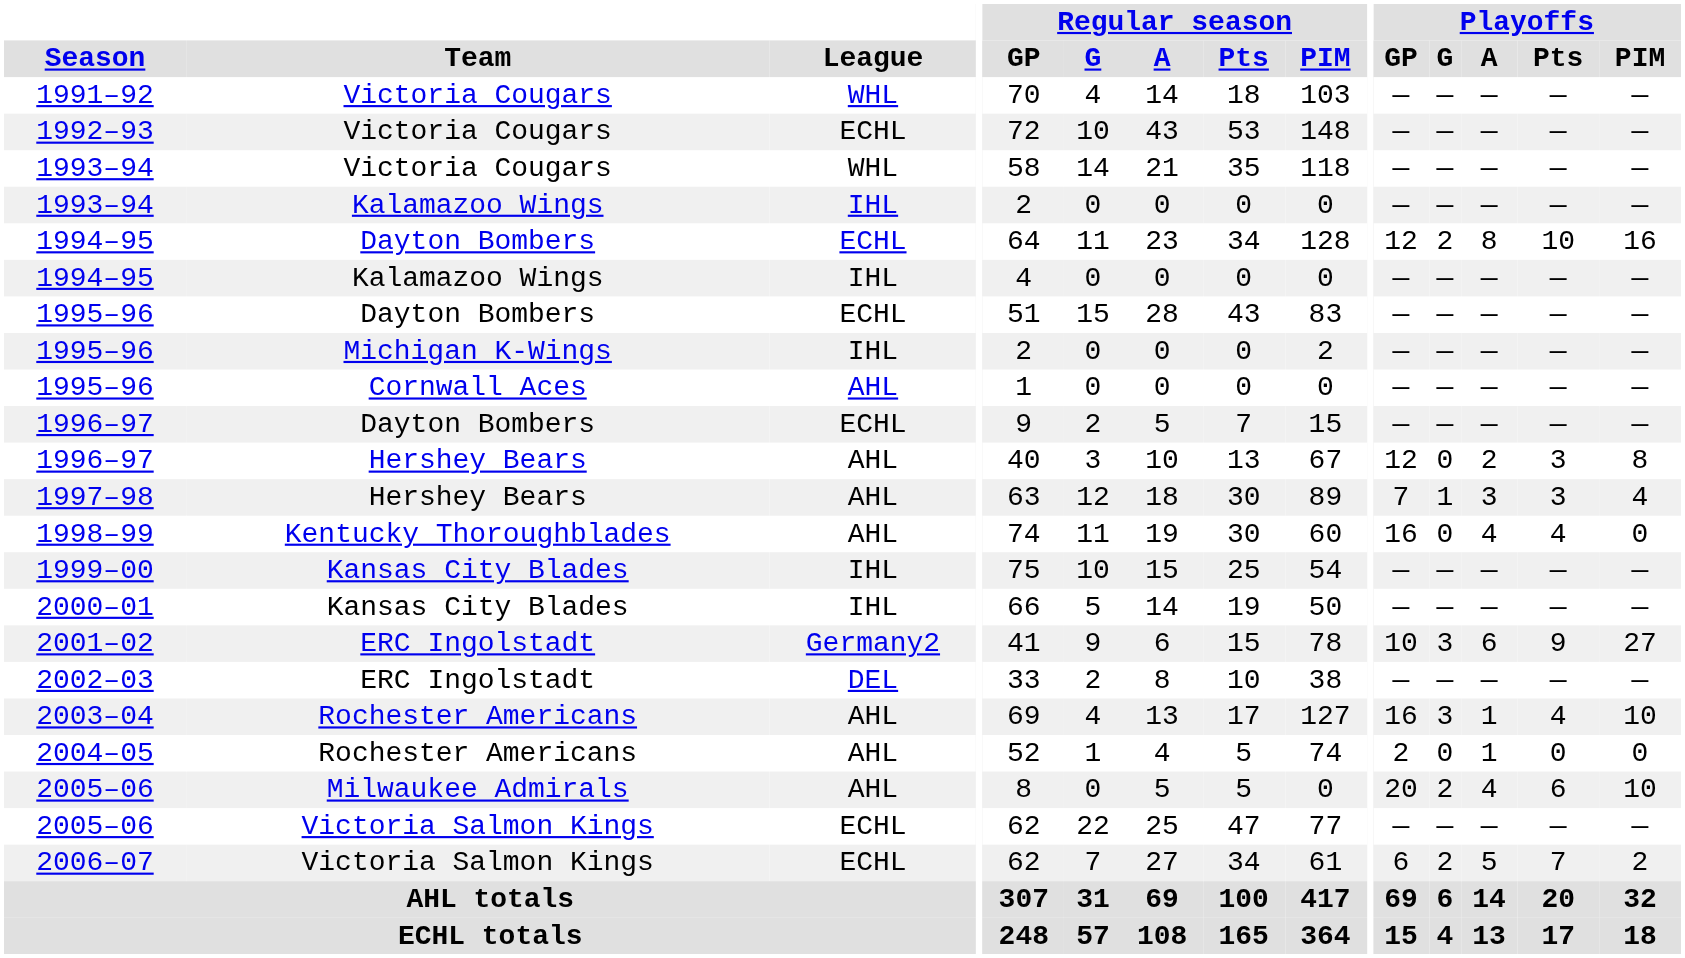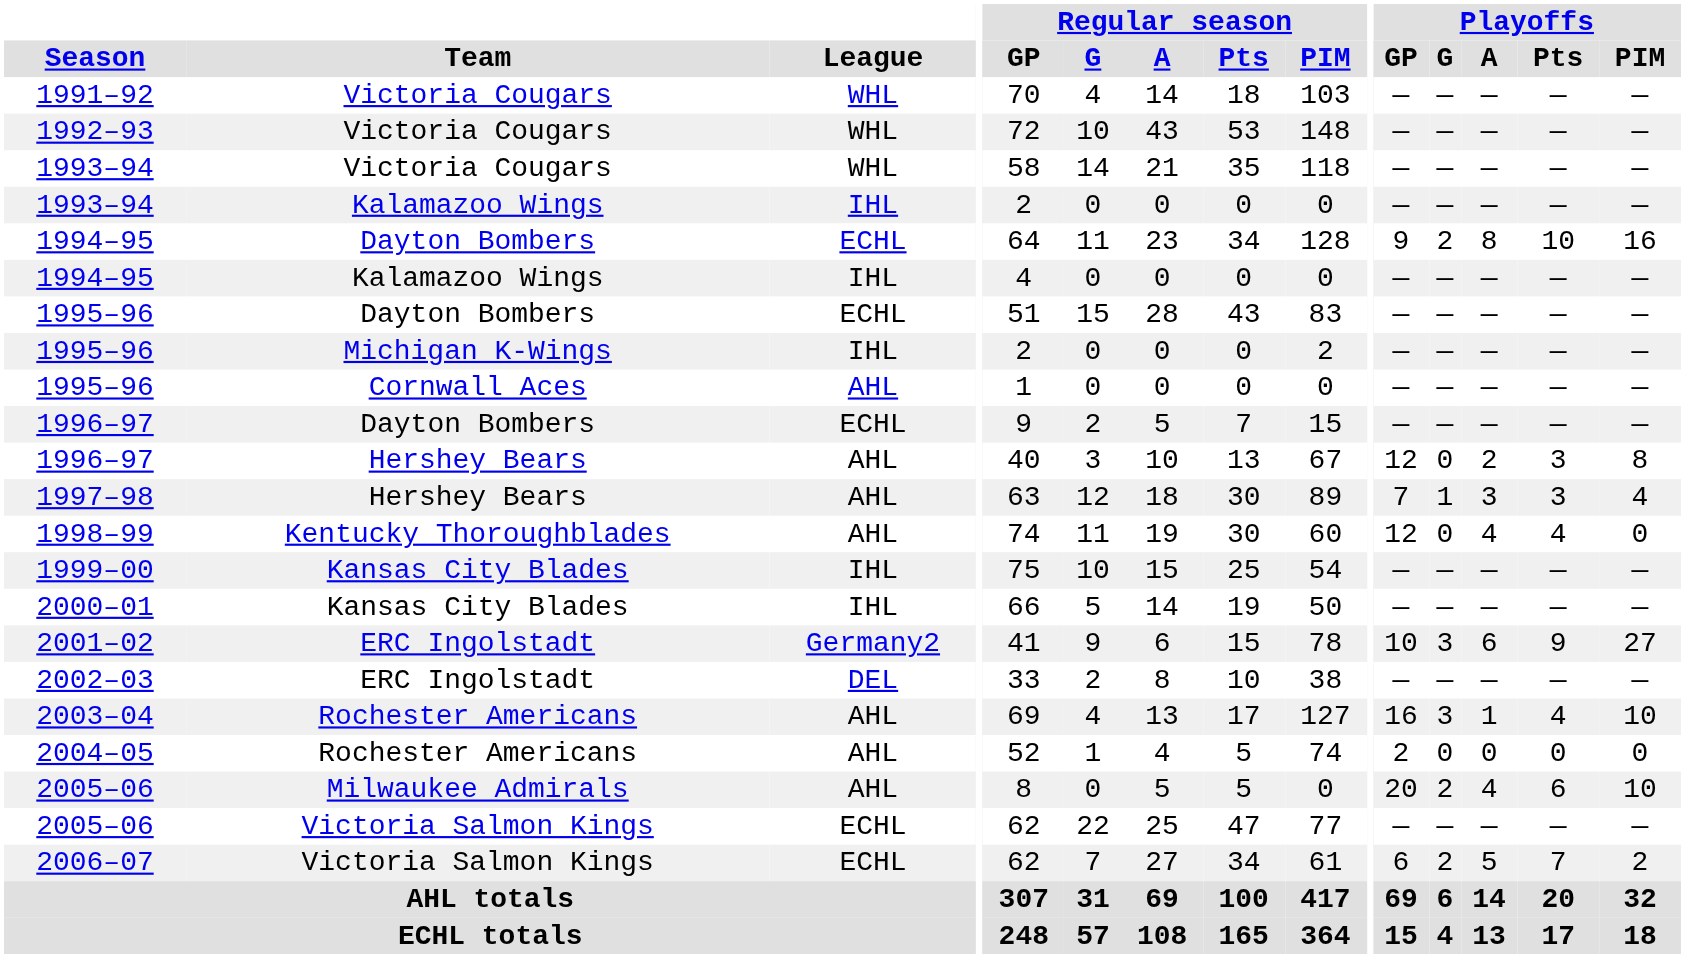 <table border="0" cellpadding="1" cellspacing="0" style="text-align:center; width:60em">
 <tr bgcolor="#e0e0e0">
 <th colspan="3" bgcolor="#ffffff"></th>
 <th rowspan="99" bgcolor="#ffffff"></th>
 <th colspan="5"><a href='#'>Regular season</a></th>
 <th rowspan="99" bgcolor="#ffffff"></th>
 <th colspan="5"><a href='#'>Playoffs</a></th>
 </tr>
 <tr bgcolor="#e0e0e0">
 <th><a href='#'>Season</a></th>
 <th>Team</th>
 <th>League</th>
 <th>GP</th>
 <th><a href='#'>G</a></th>
 <th><a href='#'>A</a></th>
 <th><a href='#'>Pts</a></th>
 <th><a href='#'>PIM</a></th>
 <th>GP</th>
 <th>G</th>
 <th>A</th>
 <th>Pts</th>
 <th>PIM</th>
 </tr>
 <tr>
 <td><a href='#'>1991–92</a></td>
 <td><a href='#'>Victoria Cougars</a></td>
 <td><a href='#'>WHL</a></td>
 <td>70</td>
 <td>4</td>
 <td>14</td>
 <td>18</td>
 <td>103</td>
 <td>—</td>
 <td>—</td>
 <td>—</td>
 <td>—</td>
 <td>—</td>
 </tr>
 <tr bgcolor="#f0f0f0">
 <td><a href='#'>1992–93</a></td>
 <td>Victoria Cougars</td>
-<td>ECHL</td>
+<td>WHL</td>
 <td>72</td>
 <td>10</td>
 <td>43</td>
 <td>53</td>
 <td>148</td>
 <td>—</td>
 <td>—</td>
 <td>—</td>
 <td>—</td>
 <td>—</td>
 </tr>
 <tr>
 <td><a href='#'>1993–94</a></td>
 <td>Victoria Cougars</td>
 <td>WHL</td>
 <td>58</td>
 <td>14</td>
 <td>21</td>
 <td>35</td>
 <td>118</td>
 <td>—</td>
 <td>—</td>
 <td>—</td>
 <td>—</td>
 <td>—</td>
 </tr>
 <tr bgcolor="#f0f0f0">
 <td><a href='#'>1993–94</a></td>
 <td><a href='#'>Kalamazoo Wings</a></td>
 <td><a href='#'>IHL</a></td>
 <td>2</td>
 <td>0</td>
 <td>0</td>
 <td>0</td>
 <td>0</td>
 <td>—</td>
 <td>—</td>
 <td>—</td>
 <td>—</td>
 <td>—</td>
 </tr>
 <tr>
 <td><a href='#'>1994–95</a></td>
 <td><a href='#'>Dayton Bombers</a></td>
 <td><a href='#'>ECHL</a></td>
 <td>64</td>
 <td>11</td>
 <td>23</td>
 <td>34</td>
 <td>128</td>
-<td>12</td>
+<td>9</td>
 <td>2</td>
 <td>8</td>
 <td>10</td>
 <td>16</td>
 </tr>
 <tr bgcolor="#f0f0f0">
 <td><a href='#'>1994–95</a></td>
 <td>Kalamazoo Wings</td>
 <td>IHL</td>
 <td>4</td>
 <td>0</td>
 <td>0</td>
 <td>0</td>
 <td>0</td>
 <td>—</td>
 <td>—</td>
 <td>—</td>
 <td>—</td>
 <td>—</td>
 </tr>
 <tr>
 <td><a href='#'>1995–96</a></td>
 <td>Dayton Bombers</td>
 <td>ECHL</td>
 <td>51</td>
 <td>15</td>
 <td>28</td>
 <td>43</td>
 <td>83</td>
 <td>—</td>
 <td>—</td>
 <td>—</td>
 <td>—</td>
 <td>—</td>
 </tr>
 <tr bgcolor="#f0f0f0">
 <td><a href='#'>1995–96</a></td>
 <td><a href='#'>Michigan K-Wings</a></td>
 <td>IHL</td>
 <td>2</td>
 <td>0</td>
 <td>0</td>
 <td>0</td>
 <td>2</td>
 <td>—</td>
 <td>—</td>
 <td>—</td>
 <td>—</td>
 <td>—</td>
 </tr>
 <tr>
 <td><a href='#'>1995–96</a></td>
 <td><a href='#'>Cornwall Aces</a></td>
 <td><a href='#'>AHL</a></td>
 <td>1</td>
 <td>0</td>
 <td>0</td>
 <td>0</td>
 <td>0</td>
 <td>—</td>
 <td>—</td>
 <td>—</td>
 <td>—</td>
 <td>—</td>
 </tr>
 <tr bgcolor="#f0f0f0">
 <td><a href='#'>1996–97</a></td>
 <td>Dayton Bombers</td>
 <td>ECHL</td>
 <td>9</td>
 <td>2</td>
 <td>5</td>
 <td>7</td>
 <td>15</td>
 <td>—</td>
 <td>—</td>
 <td>—</td>
 <td>—</td>
 <td>—</td>
 </tr>
 <tr>
 <td><a href='#'>1996–97</a></td>
 <td><a href='#'>Hershey Bears</a></td>
 <td>AHL</td>
 <td>40</td>
 <td>3</td>
 <td>10</td>
 <td>13</td>
 <td>67</td>
 <td>12</td>
 <td>0</td>
 <td>2</td>
 <td>3</td>
 <td>8</td>
 </tr>
 <tr bgcolor="#f0f0f0">
 <td><a href='#'>1997–98</a></td>
 <td>Hershey Bears</td>
 <td>AHL</td>
 <td>63</td>
 <td>12</td>
 <td>18</td>
 <td>30</td>
 <td>89</td>
 <td>7</td>
 <td>1</td>
 <td>3</td>
 <td>3</td>
 <td>4</td>
 </tr>
 <tr>
 <td><a href='#'>1998–99</a></td>
 <td><a href='#'>Kentucky Thoroughblades</a></td>
 <td>AHL</td>
 <td>74</td>
 <td>11</td>
 <td>19</td>
 <td>30</td>
 <td>60</td>
-<td>16</td>
+<td>12</td>
 <td>0</td>
 <td>4</td>
 <td>4</td>
 <td>0</td>
 </tr>
 <tr bgcolor="#f0f0f0">
 <td><a href='#'>1999–00</a></td>
 <td><a href='#'>Kansas City Blades</a></td>
 <td>IHL</td>
 <td>75</td>
 <td>10</td>
 <td>15</td>
 <td>25</td>
 <td>54</td>
 <td>—</td>
 <td>—</td>
 <td>—</td>
 <td>—</td>
 <td>—</td>
 </tr>
 <tr>
 <td><a href='#'>2000–01</a></td>
 <td>Kansas City Blades</td>
 <td>IHL</td>
 <td>66</td>
 <td>5</td>
 <td>14</td>
 <td>19</td>
 <td>50</td>
 <td>—</td>
 <td>—</td>
 <td>—</td>
 <td>—</td>
 <td>—</td>
 </tr>
 <tr bgcolor="#f0f0f0">
 <td><a href='#'>2001–02</a></td>
 <td><a href='#'>ERC Ingolstadt</a></td>
 <td><a href='#'>Germany2</a></td>
 <td>41</td>
 <td>9</td>
 <td>6</td>
 <td>15</td>
 <td>78</td>
 <td>10</td>
 <td>3</td>
 <td>6</td>
 <td>9</td>
 <td>27</td>
 </tr>
 <tr>
 <td><a href='#'>2002–03</a></td>
 <td>ERC Ingolstadt</td>
 <td><a href='#'>DEL</a></td>
 <td>33</td>
 <td>2</td>
 <td>8</td>
 <td>10</td>
 <td>38</td>
 <td>—</td>
 <td>—</td>
 <td>—</td>
 <td>—</td>
 <td>—</td>
 </tr>
 <tr bgcolor="#f0f0f0">
 <td><a href='#'>2003–04</a></td>
 <td><a href='#'>Rochester Americans</a></td>
 <td>AHL</td>
 <td>69</td>
 <td>4</td>
 <td>13</td>
 <td>17</td>
 <td>127</td>
 <td>16</td>
 <td>3</td>
 <td>1</td>
 <td>4</td>
 <td>10</td>
 </tr>
 <tr>
 <td><a href='#'>2004–05</a></td>
 <td>Rochester Americans</td>
 <td>AHL</td>
 <td>52</td>
 <td>1</td>
 <td>4</td>
 <td>5</td>
 <td>74</td>
 <td>2</td>
 <td>0</td>
-<td>1</td>
+<td>0</td>
 <td>0</td>
 <td>0</td>
 </tr>
 <tr bgcolor="#f0f0f0">
 <td><a href='#'>2005–06</a></td>
 <td><a href='#'>Milwaukee Admirals</a></td>
 <td>AHL</td>
 <td>8</td>
 <td>0</td>
 <td>5</td>
 <td>5</td>
 <td>0</td>
 <td>20</td>
 <td>2</td>
 <td>4</td>
 <td>6</td>
 <td>10</td>
 </tr>
 <tr>
 <td><a href='#'>2005–06</a></td>
 <td><a href='#'>Victoria Salmon Kings</a></td>
 <td>ECHL</td>
 <td>62</td>
 <td>22</td>
 <td>25</td>
 <td>47</td>
 <td>77</td>
 <td>—</td>
 <td>—</td>
 <td>—</td>
 <td>—</td>
 <td>—</td>
 </tr>
 <tr bgcolor="#f0f0f0">
 <td><a href='#'>2006–07</a></td>
 <td>Victoria Salmon Kings</td>
 <td>ECHL</td>
 <td>62</td>
 <td>7</td>
 <td>27</td>
 <td>34</td>
 <td>61</td>
 <td>6</td>
 <td>2</td>
 <td>5</td>
 <td>7</td>
 <td>2</td>
 </tr>
 <tr>
 </tr>
 <tr ALIGN="center" bgcolor="#e0e0e0">
 <th colspan="3">AHL totals</th>
 <th ALIGN="center">307</th>
 <th ALIGN="center">31</th>
 <th ALIGN="center">69</th>
 <th ALIGN="center">100</th>
 <th ALIGN="center">417</th>
 <th ALIGN="center">69</th>
 <th ALIGN="center">6</th>
 <th ALIGN="center">14</th>
 <th ALIGN="center">20</th>
 <th ALIGN="center">32</th>
 </tr>
 <tr>
 </tr>
 <tr ALIGN="center" bgcolor="#e0e0e0">
 <th colspan="3">ECHL totals</th>
 <th ALIGN="center">248</th>
 <th ALIGN="center">57</th>
 <th ALIGN="center">108</th>
 <th ALIGN="center">165</th>
 <th ALIGN="center">364</th>
 <th ALIGN="center">15</th>
 <th ALIGN="center">4</th>
 <th ALIGN="center">13</th>
 <th ALIGN="center">17</th>
 <th ALIGN="center">18</th>
 </tr>
 </table>
